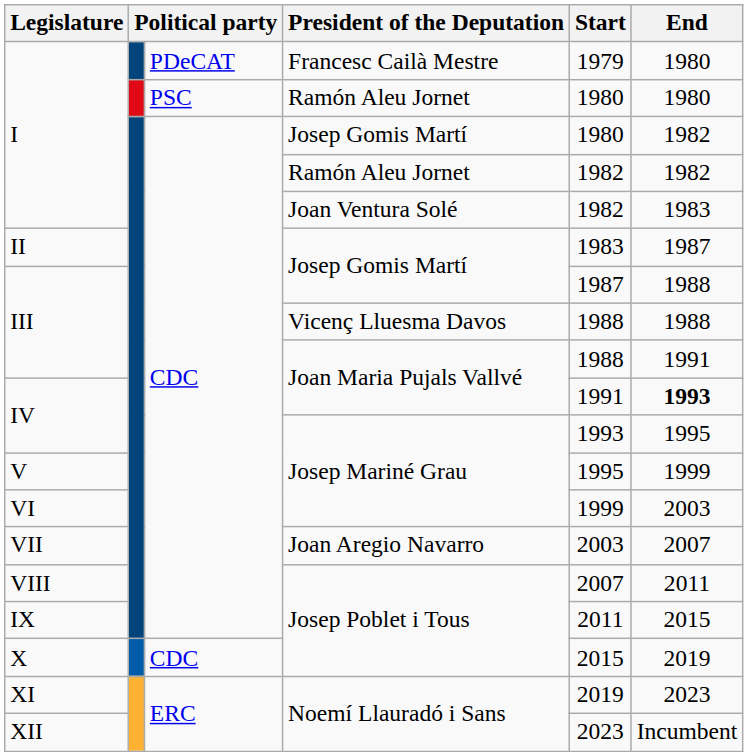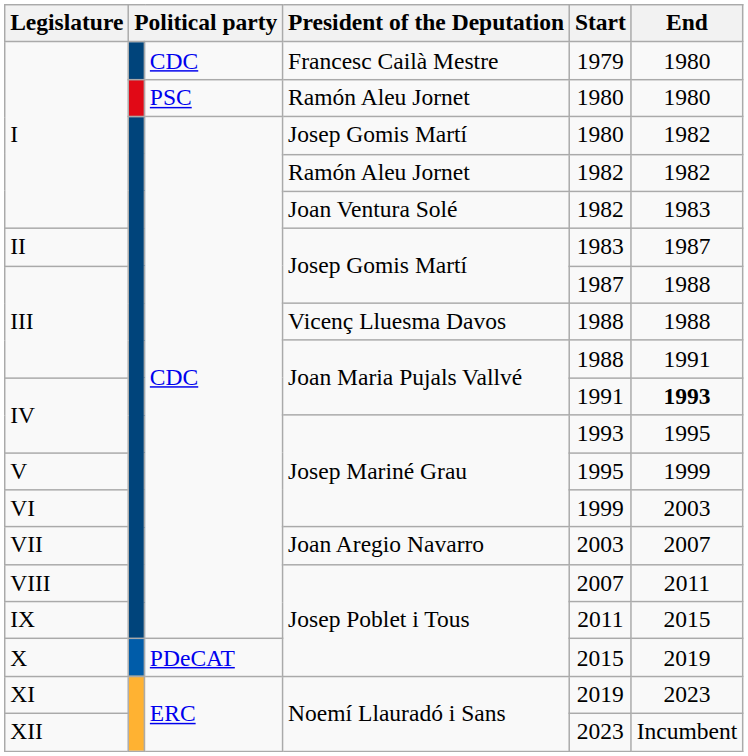 <table class="wikitable">
 <tr>
 <th>Legislature</th>
 <th colspan="2">Political party</th>
 <th>President of the Deputation</th>
 <th>Start</th>
 <th>End</th>
 </tr>
 <tr>
 <td rowspan=5>I</td>
 <td bgcolor="#00447B"></td>
-<td> <a href='#'>PDeCAT</a></td>
+<td> <a href='#'>CDC</a></td>
 <td>Francesc Cailà Mestre</td>
 <td align="center">1979</td>
 <td align="center">1980</td>
 </tr>
 <tr>
 <td bgcolor="#E10916"></td>
 <td> <a href='#'>PSC</a></td>
 <td>Ramón Aleu Jornet</td>
 <td align="center">1980</td>
 <td align="center">1980</td>
 </tr>
 <tr>
 <td rowspan=14 bgcolor="#00447B"></td>
 <td rowspan=14> <a href='#'>CDC</a></td>
 <td>Josep Gomis Martí</td>
 <td align="center">1980</td>
 <td align="center">1982</td>
 </tr>
 <tr>
 <td>Ramón Aleu Jornet</td>
 <td align="center">1982</td>
 <td align="center">1982</td>
 </tr>
 <tr>
 <td>Joan Ventura Solé</td>
 <td align="center">1982</td>
 <td align="center">1983</td>
 </tr>
 <tr>
 <td>II</td>
 <td rowspan=2>Josep Gomis Martí</td>
 <td align="center">1983</td>
 <td align="center">1987</td>
 </tr>
 <tr>
 <td rowspan=3>III</td>
 <td align="center">1987</td>
 <td align="center">1988</td>
 </tr>
 <tr>
 <td>Vicenç Lluesma Davos</td>
 <td align="center">1988</td>
 <td align="center">1988</td>
 </tr>
 <tr>
 <td rowspan=2>Joan Maria Pujals Vallvé</td>
 <td align="center">1988</td>
 <td align="center">1991</td>
 </tr>
 <tr>
 <td rowspan=2>IV</td>
 <td align="center">1991</td>
 <td align="center"><strong>1993</strong></td>
 </tr>
 <tr>
 <td rowspan=3>Josep Mariné Grau</td>
 <td align="center">1993</td>
 <td align="center">1995</td>
 </tr>
 <tr>
 <td>V</td>
 <td align="center">1995</td>
 <td align="center">1999</td>
 </tr>
 <tr>
 <td>VI</td>
 <td align="center">1999</td>
 <td align="center">2003</td>
 </tr>
 <tr>
 <td>VII</td>
 <td>Joan Aregio Navarro</td>
 <td align="center">2003</td>
 <td align="center">2007</td>
 </tr>
 <tr>
 <td>VIII</td>
 <td rowspan=3>Josep Poblet i Tous</td>
 <td align="center">2007</td>
 <td align="center">2011</td>
 </tr>
 <tr>
 <td>IX</td>
 <td align="center">2011</td>
 <td align="center">2015</td>
 </tr>
 <tr>
 <td>X</td>
 <td bgcolor="#005CA9"></td>
-<td> <a href='#'>CDC</a></td>
+<td> <a href='#'>PDeCAT</a></td>
 <td align="center">2015</td>
 <td align="center">2019</td>
 </tr>
 <tr>
 <td>XI</td>
 <td rowspan=2 bgcolor="#FFB232"></td>
 <td rowspan=2> <a href='#'>ERC</a></td>
 <td rowspan=2>Noemí Llauradó i Sans</td>
 <td align="center">2019</td>
 <td align="center">2023</td>
 </tr>
 <tr>
 <td>XII</td>
 <td align="center">2023</td>
 <td align="center">Incumbent</td>
 </tr>
 </table>
